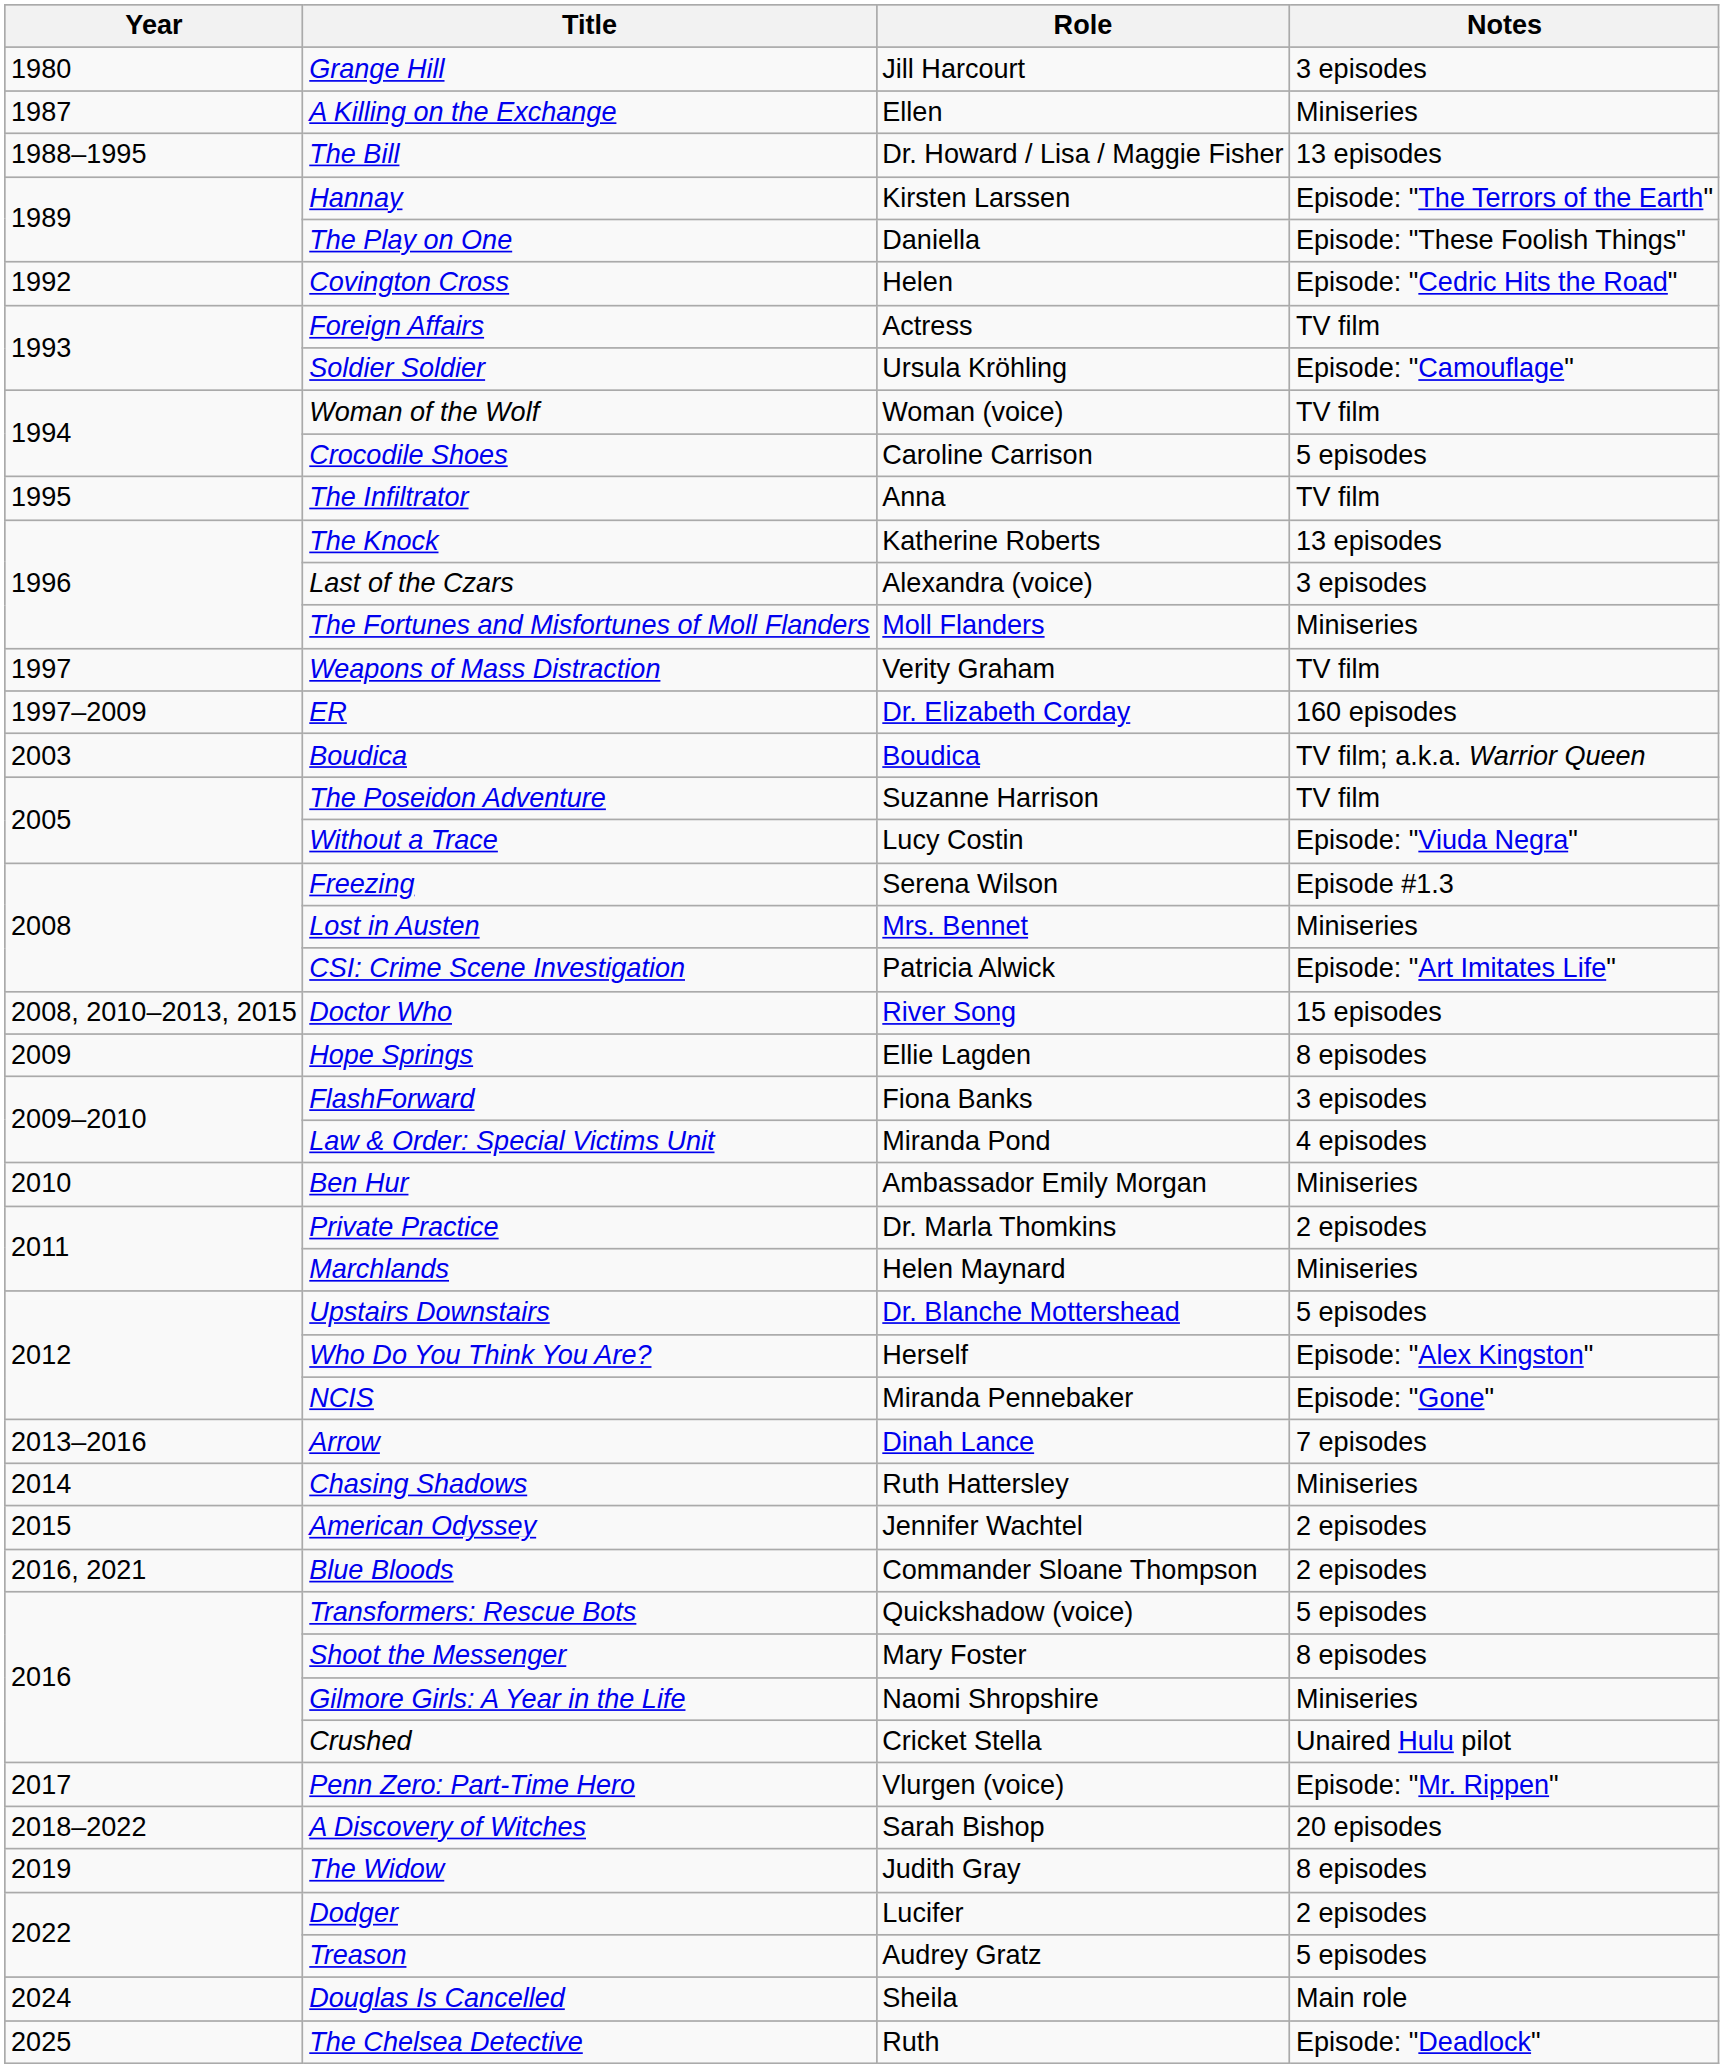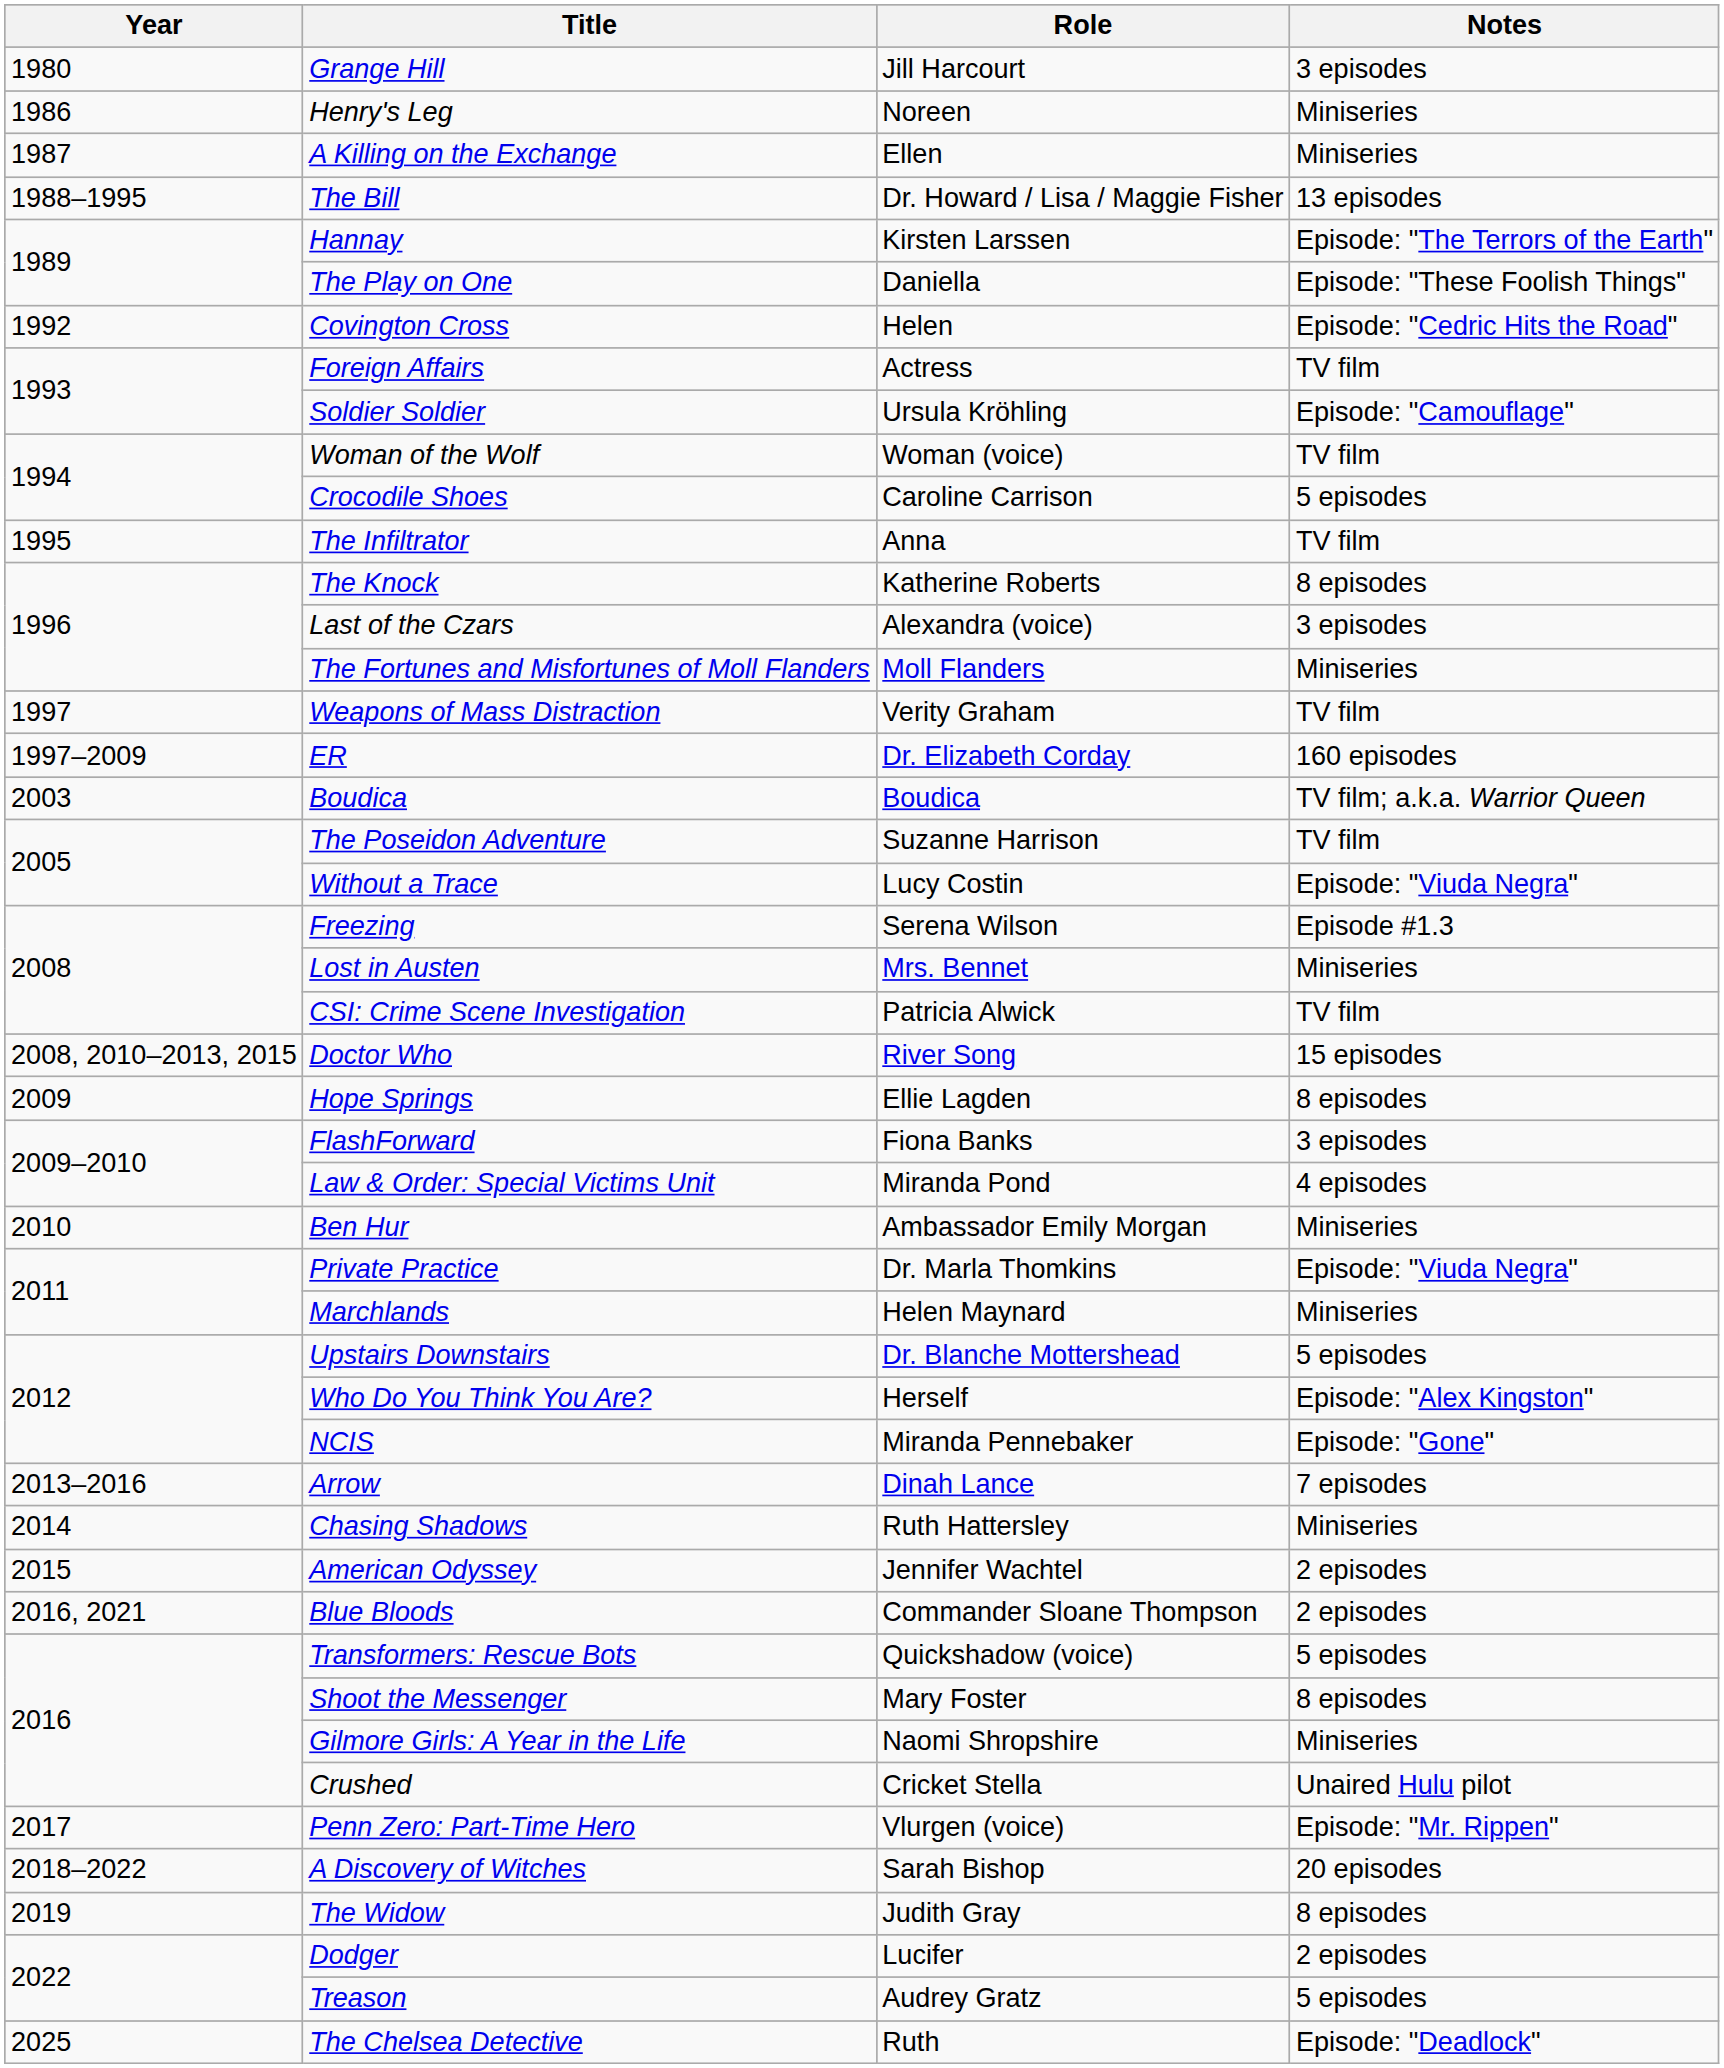 <table class="wikitable sortable">
 <tr>
 <th>Year</th>
 <th>Title</th>
 <th>Role</th>
 <th class="unsortable">Notes</th>
 </tr>
 <tr>
 <td>1980</td>
 <td><em><a href='#'>Grange Hill</a></em></td>
 <td>Jill Harcourt</td>
 <td>3 episodes</td>
+</tr>
+<tr>
+<td>1986</td>
+<td><em>Henry's Leg</em></td>
+<td>Noreen</td>
+<td>Miniseries</td>
 </tr>
 <tr>
 <td>1987</td>
 <td><em><a href='#'>A Killing on the Exchange</a></em></td>
 <td>Ellen</td>
 <td>Miniseries</td>
 </tr>
 <tr>
 <td>1988–1995</td>
 <td><em><a href='#'>The Bill</a></em></td>
 <td>Dr. Howard / Lisa / Maggie Fisher</td>
 <td>13 episodes</td>
 </tr>
 <tr>
 <td rowspan="2">1989</td>
 <td><em><a href='#'>Hannay</a></em></td>
 <td>Kirsten Larssen</td>
 <td>Episode: "<a href='#'>The Terrors of the Earth</a>"</td>
 </tr>
 <tr>
 <td><em><a href='#'>The Play on One</a></em></td>
 <td>Daniella</td>
 <td>Episode: "These Foolish Things"</td>
 </tr>
 <tr>
 <td>1992</td>
 <td><em><a href='#'>Covington Cross</a></em></td>
 <td>Helen</td>
 <td>Episode: "<a href='#'>Cedric Hits the Road</a>"</td>
 </tr>
 <tr>
 <td rowspan="2">1993</td>
 <td><em><a href='#'>Foreign Affairs</a></em></td>
 <td>Actress</td>
 <td>TV film</td>
 </tr>
 <tr>
 <td><em><a href='#'>Soldier Soldier</a></em></td>
 <td>Ursula Kröhling</td>
 <td>Episode: "<a href='#'>Camouflage</a>"</td>
 </tr>
 <tr>
 <td rowspan="2">1994</td>
 <td><em>Woman of the Wolf</em></td>
 <td>Woman (voice)</td>
 <td>TV film</td>
 </tr>
 <tr>
 <td><em><a href='#'>Crocodile Shoes</a></em></td>
 <td>Caroline Carrison</td>
 <td>5 episodes</td>
 </tr>
 <tr>
 <td>1995</td>
 <td><em><a href='#'>The Infiltrator</a></em></td>
 <td>Anna</td>
 <td>TV film</td>
 </tr>
 <tr>
 <td rowspan="3">1996</td>
 <td><em><a href='#'>The Knock</a></em></td>
 <td>Katherine Roberts</td>
-<td>13 episodes</td>
+<td>8 episodes</td>
 </tr>
 <tr>
 <td><em>Last of the Czars</em></td>
 <td>Alexandra (voice)</td>
 <td>3 episodes</td>
 </tr>
 <tr>
 <td><em><a href='#'>The Fortunes and Misfortunes of Moll Flanders</a></em></td>
 <td><a href='#'>Moll Flanders</a></td>
 <td>Miniseries</td>
 </tr>
 <tr>
 <td>1997</td>
 <td><em><a href='#'>Weapons of Mass Distraction</a></em></td>
 <td>Verity Graham</td>
 <td>TV film</td>
 </tr>
 <tr>
 <td>1997–2009</td>
 <td><em><a href='#'>ER</a></em></td>
 <td><a href='#'>Dr. Elizabeth Corday</a></td>
 <td>160 episodes</td>
 </tr>
 <tr>
 <td>2003</td>
 <td><em><a href='#'>Boudica</a></em></td>
 <td><a href='#'>Boudica</a></td>
 <td>TV film; a.k.a. <em>Warrior Queen</em></td>
 </tr>
 <tr>
 <td rowspan="2">2005</td>
 <td><em><a href='#'>The Poseidon Adventure</a></em></td>
 <td>Suzanne Harrison</td>
 <td>TV film</td>
 </tr>
 <tr>
 <td><em><a href='#'>Without a Trace</a></em></td>
 <td>Lucy Costin</td>
 <td>Episode: "<a href='#'>Viuda Negra</a>"</td>
 </tr>
 <tr>
 <td rowspan="3">2008</td>
 <td><em><a href='#'>Freezing</a></em></td>
 <td>Serena Wilson</td>
 <td>Episode #1.3</td>
 </tr>
 <tr>
 <td><em><a href='#'>Lost in Austen</a></em></td>
 <td><a href='#'>Mrs. Bennet</a></td>
 <td>Miniseries</td>
 </tr>
 <tr>
 <td><em><a href='#'>CSI: Crime Scene Investigation</a></em></td>
 <td>Patricia Alwick</td>
-<td>Episode: "<a href='#'>Art Imitates Life</a>"</td>
+<td>TV film</td>
 </tr>
 <tr>
 <td>2008, 2010–2013, 2015</td>
 <td><em><a href='#'>Doctor Who</a></em></td>
 <td><a href='#'>River Song</a></td>
 <td>15 episodes</td>
 </tr>
 <tr>
 <td>2009</td>
 <td><em><a href='#'>Hope Springs</a></em></td>
 <td>Ellie Lagden</td>
 <td>8 episodes</td>
 </tr>
 <tr>
 <td rowspan="2">2009–2010</td>
 <td><em><a href='#'>FlashForward</a></em></td>
 <td>Fiona Banks</td>
 <td>3 episodes</td>
 </tr>
 <tr>
 <td><em><a href='#'>Law & Order: Special Victims Unit</a></em></td>
 <td>Miranda Pond</td>
 <td>4 episodes</td>
 </tr>
 <tr>
 <td>2010</td>
 <td><em><a href='#'>Ben Hur</a></em></td>
 <td>Ambassador Emily Morgan</td>
 <td>Miniseries</td>
 </tr>
 <tr>
 <td rowspan="2">2011</td>
 <td><em><a href='#'>Private Practice</a></em></td>
 <td>Dr. Marla Thomkins</td>
-<td>2 episodes</td>
+<td>Episode: "<a href='#'>Viuda Negra</a>"</td>
 </tr>
 <tr>
 <td><em><a href='#'>Marchlands</a></em></td>
 <td>Helen Maynard</td>
 <td>Miniseries</td>
 </tr>
 <tr>
 <td rowspan="3">2012</td>
 <td><em><a href='#'>Upstairs Downstairs</a></em></td>
 <td><a href='#'>Dr. Blanche Mottershead</a></td>
 <td>5 episodes</td>
 </tr>
 <tr>
 <td><em><a href='#'>Who Do You Think You Are?</a></em></td>
 <td>Herself</td>
 <td>Episode: "<a href='#'>Alex Kingston</a>"</td>
 </tr>
 <tr>
 <td><em><a href='#'>NCIS</a></em></td>
 <td>Miranda Pennebaker</td>
 <td>Episode: "<a href='#'>Gone</a>"</td>
 </tr>
 <tr>
 <td>2013–2016</td>
 <td><em><a href='#'>Arrow</a></em></td>
 <td><a href='#'>Dinah Lance</a></td>
 <td>7 episodes</td>
 </tr>
 <tr>
 <td>2014</td>
 <td><em><a href='#'>Chasing Shadows</a></em></td>
 <td>Ruth Hattersley</td>
 <td>Miniseries</td>
 </tr>
 <tr>
 <td>2015</td>
 <td><em><a href='#'>American Odyssey</a></em></td>
 <td>Jennifer Wachtel</td>
 <td>2 episodes</td>
 </tr>
 <tr>
 <td>2016, 2021</td>
 <td><em><a href='#'>Blue Bloods</a></em></td>
 <td>Commander Sloane Thompson</td>
 <td>2 episodes</td>
 </tr>
 <tr>
 <td rowspan="4">2016</td>
 <td><em><a href='#'>Transformers: Rescue Bots</a></em></td>
 <td>Quickshadow (voice)</td>
 <td>5 episodes</td>
 </tr>
 <tr>
 <td><em><a href='#'>Shoot the Messenger</a></em></td>
 <td>Mary Foster</td>
 <td>8 episodes</td>
 </tr>
 <tr>
 <td><em><a href='#'>Gilmore Girls: A Year in the Life</a></em></td>
 <td>Naomi Shropshire</td>
 <td>Miniseries</td>
 </tr>
 <tr>
 <td><em>Crushed</em></td>
 <td>Cricket Stella</td>
 <td>Unaired <a href='#'>Hulu</a> pilot</td>
 </tr>
 <tr>
 <td>2017</td>
 <td><em><a href='#'>Penn Zero: Part-Time Hero</a></em></td>
 <td>Vlurgen (voice)</td>
 <td>Episode: "<a href='#'>Mr. Rippen</a>"</td>
 </tr>
 <tr>
 <td>2018–2022</td>
 <td><em><a href='#'>A Discovery of Witches</a></em></td>
 <td>Sarah Bishop</td>
 <td>20 episodes</td>
 </tr>
 <tr>
 <td>2019</td>
 <td><em><a href='#'>The Widow</a></em></td>
 <td>Judith Gray</td>
 <td>8 episodes</td>
 </tr>
 <tr>
 <td rowspan=2>2022</td>
 <td><em><a href='#'>Dodger</a></em></td>
 <td>Lucifer</td>
 <td>2 episodes</td>
 </tr>
 <tr>
 <td><em><a href='#'>Treason</a></em></td>
 <td>Audrey Gratz</td>
 <td>5 episodes</td>
 </tr>
 <tr>
-<td>2024</td>
-<td><em><a href='#'>Douglas Is Cancelled</a></em></td>
-<td>Sheila</td>
-<td>Main role</td>
-</tr>
-<tr>
 <td>2025</td>
 <td><em><a href='#'>The Chelsea Detective</a></em></td>
 <td>Ruth</td>
 <td>Episode: "<a href='#'>Deadlock</a>"</td>
 </tr>
 </table>
